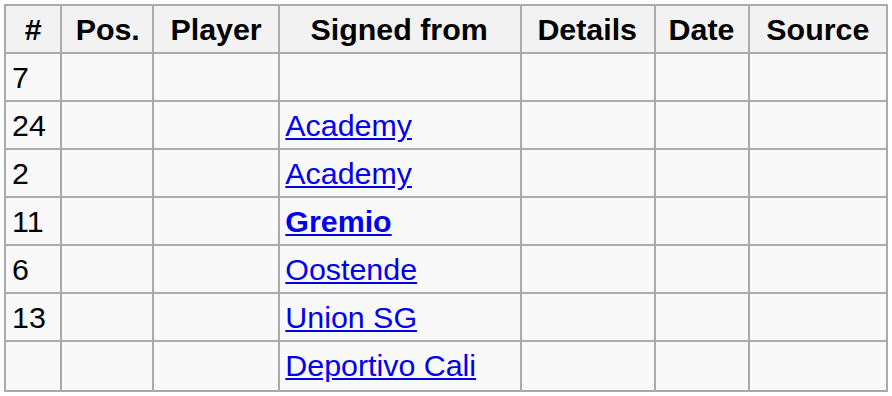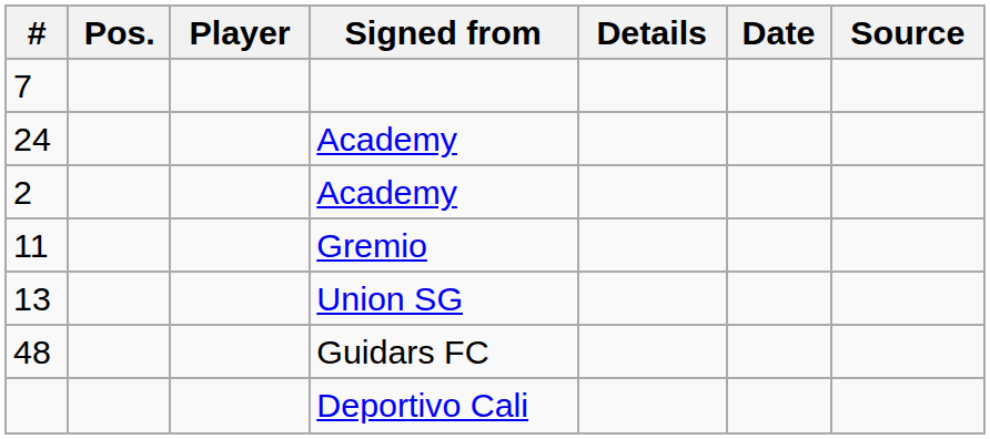 <table class="wikitable sortable" style="width:50%; font-size:95%; text-align:left;">
 <tr>
 <th>#</th>
 <th>Pos.</th>
 <th>Player</th>
 <th>Signed from</th>
 <th>Details</th>
 <th>Date</th>
 <th>Source</th>
 </tr>
 <tr>
 <td>7</td>
 <td></td>
 <td></td>
 <td></td>
 <td></td>
 <td></td>
 <td></td>
 </tr>
 <tr>
 <td>24</td>
 <td></td>
 <td></td>
 <td><a href='#'>Academy</a></td>
 <td></td>
 <td></td>
 <td></td>
 </tr>
 <tr>
 <td>2</td>
 <td></td>
 <td></td>
 <td><a href='#'>Academy</a></td>
 <td></td>
 <td></td>
 <td></td>
 </tr>
 <tr>
 <td>11</td>
 <td></td>
 <td></td>
-<td><strong> <a href='#'>Gremio</a></strong></td>
-<td></td>
-<td></td>
-<td></td>
-</tr>
-<tr>
-<td>6</td>
-<td></td>
-<td></td>
-<td> <a href='#'>Oostende</a></td>
+<td> <a href='#'>Gremio</a></td>
 <td></td>
 <td></td>
 <td></td>
 </tr>
 <tr>
 <td>13</td>
 <td></td>
 <td></td>
 <td> <a href='#'>Union SG</a></td>
 <td></td>
 <td></td>
 <td></td>
 </tr>
 <tr>
+<td>48</td>
+<td></td>
+<td></td>
+<td> Guidars FC</td>
+<td></td>
+<td></td>
+<td></td>
+</tr>
+<tr>
 <td></td>
 <td></td>
 <td></td>
 <td> <a href='#'>Deportivo Cali</a></td>
 <td></td>
 <td></td>
 <td></td>
 </tr>
 </table>
